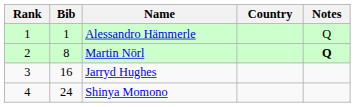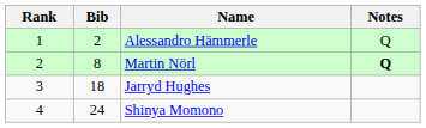 <table class="wikitable" style="text-align:center; width:450px">
 <tr>
 <th>Rank</th>
 <th>Bib</th>
 <th>Name</th>
-<th>Country</th>
 <th>Notes</th>
 </tr>
 <tr bgcolor=ccffcc>
 <td>1</td>
-<td>1</td>
+<td>2</td>
 <td align=left><a href='#'>Alessandro Hämmerle</a></td>
-<td align=left></td>
 <td>Q</td>
 </tr>
 <tr bgcolor=ccffcc>
 <td>2</td>
 <td>8</td>
 <td align=left><a href='#'>Martin Nörl</a></td>
-<td align=left></td>
 <td><strong>Q</strong></td>
 </tr>
 <tr>
 <td>3</td>
-<td>16</td>
+<td>18</td>
 <td align=left><a href='#'>Jarryd Hughes</a></td>
-<td align=left></td>
 <td></td>
 </tr>
 <tr>
 <td>4</td>
 <td>24</td>
 <td align=left><a href='#'>Shinya Momono</a></td>
-<td align=left></td>
 <td></td>
 </tr>
 </table>
